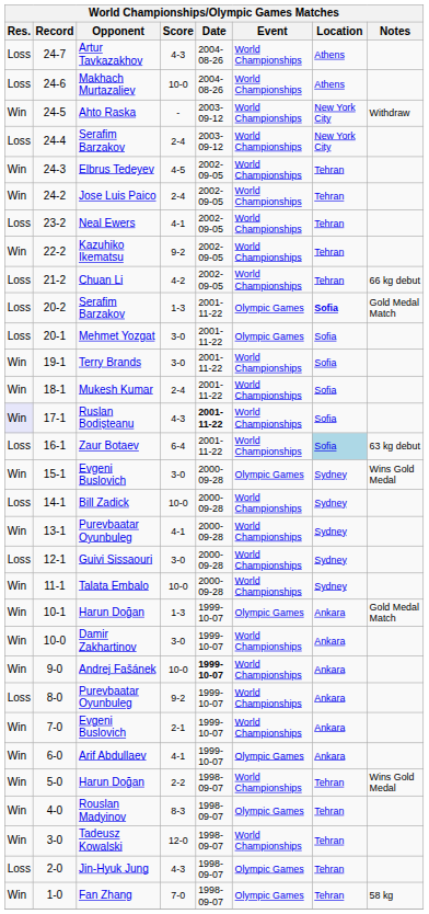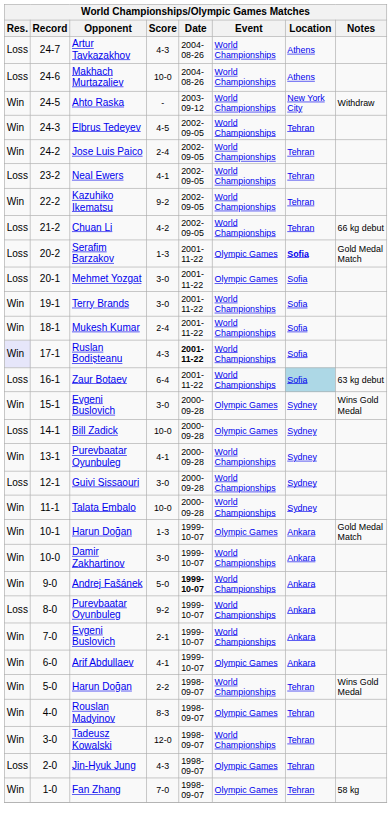 <table class="wikitable collapsible">
 <tr>
 <th colspan="8">World Championships/Olympic Games Matches</th>
 </tr>
 <tr>
 <th>Res.</th>
 <th>Record</th>
 <th>Opponent</th>
 <th>Score</th>
 <th>Date</th>
 <th>Event</th>
 <th>Location</th>
 <th>Notes</th>
 </tr>
 <tr>
 <td>Loss</td>
 <td align=center>24-7</td>
 <td align=left> <a href='#'>Artur Tavkazakhov</a></td>
 <td align=center style="font-size:88%">4-3</td>
 <td style="font-size:88%">2004-08-26</td>
 <td style="font-size:88%"><a href='#'>World Championships</a></td>
 <td style="text-align:left;font-size:88%;"> <a href='#'>Athens</a></td>
 <td style="text-align:left;font-size:88%;"></td>
 </tr>
 <tr>
 <td>Loss</td>
 <td align=center>24-6</td>
 <td align=left> <a href='#'>Makhach Murtazaliev</a></td>
 <td align=center style="font-size:88%">10-0</td>
 <td style="font-size:88%">2004-08-26</td>
 <td style="font-size:88%"><a href='#'>World Championships</a></td>
 <td style="text-align:left;font-size:88%;"> <a href='#'>Athens</a></td>
 <td style="text-align:left;font-size:88%;"></td>
 </tr>
 <tr>
 <td>Win</td>
 <td align=center>24-5</td>
 <td align=left> <a href='#'>Ahto Raska</a></td>
 <td align=center style="font-size:88%">-</td>
 <td style="font-size:88%">2003-09-12</td>
 <td style="font-size:88%"><a href='#'>World Championships</a></td>
 <td style="text-align:left;font-size:88%;"> <a href='#'>New York City</a></td>
 <td style="text-align:left;font-size:88%;">Withdraw</td>
-</tr>
-<tr>
-<td>Loss</td>
-<td align=center>24-4</td>
-<td align=left> <a href='#'>Serafim Barzakov</a></td>
-<td align=center style="font-size:88%">2-4</td>
-<td style="font-size:88%">2003-09-12</td>
-<td style="font-size:88%"><a href='#'>World Championships</a></td>
-<td style="text-align:left;font-size:88%;"> <a href='#'>New York City</a></td>
-<td style="text-align:left;font-size:88%;"></td>
 </tr>
 <tr>
 <td>Win</td>
 <td align=center>24-3</td>
 <td align=left> <a href='#'>Elbrus Tedeyev</a></td>
 <td align=center style="font-size:88%">4-5</td>
 <td style="font-size:88%">2002-09-05</td>
 <td style="font-size:88%"><a href='#'>World Championships</a></td>
 <td style="text-align:left;font-size:88%;"> <a href='#'>Tehran</a></td>
 <td style="text-align:left;font-size:88%;"></td>
 </tr>
 <tr>
 <td>Win</td>
 <td align=center>24-2</td>
 <td align=left> <a href='#'>Jose Luis Paico</a></td>
 <td align=center style="font-size:88%">2-4</td>
 <td style="font-size:88%">2002-09-05</td>
 <td style="font-size:88%"><a href='#'>World Championships</a></td>
 <td style="text-align:left;font-size:88%;"> <a href='#'>Tehran</a></td>
 <td style="text-align:left;font-size:88%;"></td>
 </tr>
 <tr>
 <td>Loss</td>
 <td align=center>23-2</td>
 <td align=left> <a href='#'>Neal Ewers</a></td>
 <td align=center style="font-size:88%">4-1</td>
 <td style="font-size:88%">2002-09-05</td>
 <td style="font-size:88%"><a href='#'>World Championships</a></td>
 <td style="text-align:left;font-size:88%;"> <a href='#'>Tehran</a></td>
 <td style="text-align:left;font-size:88%;"></td>
 </tr>
 <tr>
 <td>Win</td>
 <td align=center>22-2</td>
 <td align=left> <a href='#'>Kazuhiko Ikematsu</a></td>
 <td align=center style="font-size:88%">9-2</td>
 <td style="font-size:88%">2002-09-05</td>
 <td style="font-size:88%"><a href='#'>World Championships</a></td>
 <td style="text-align:left;font-size:88%;"> <a href='#'>Tehran</a></td>
 <td style="text-align:left;font-size:88%;"></td>
 </tr>
 <tr>
 <td>Loss</td>
 <td align=center>21-2</td>
 <td align=left> <a href='#'>Chuan Li</a></td>
 <td align=center style="font-size:88%">4-2</td>
 <td style="font-size:88%">2002-09-05</td>
 <td style="font-size:88%"><a href='#'>World Championships</a></td>
 <td style="text-align:left;font-size:88%;"> <a href='#'>Tehran</a></td>
 <td style="text-align:left;font-size:88%;">66 kg debut</td>
 </tr>
 <tr>
 <td>Loss</td>
 <td align=center>20-2</td>
 <td align=left> <a href='#'>Serafim Barzakov</a></td>
 <td align=center style="font-size:88%">1-3</td>
 <td style="font-size:88%">2001-11-22</td>
 <td style="font-size:88%"><a href='#'>Olympic Games</a></td>
 <td style="text-align:left;font-size:88%;"><strong> <a href='#'>Sofia</a></strong></td>
 <td style="text-align:left;font-size:88%;">Gold Medal Match</td>
 </tr>
 <tr>
 <td>Loss</td>
 <td align=center>20-1</td>
 <td align=left> <a href='#'>Mehmet Yozgat</a></td>
 <td align=center style="font-size:88%">3-0</td>
 <td style="font-size:88%">2001-11-22</td>
 <td style="font-size:88%"><a href='#'>Olympic Games</a></td>
 <td style="text-align:left;font-size:88%;"> <a href='#'>Sofia</a></td>
 <td style="text-align:left;font-size:88%;"></td>
 </tr>
 <tr>
 <td>Win</td>
 <td align=center>19-1</td>
 <td align=left> <a href='#'>Terry Brands</a></td>
 <td align=center style="font-size:88%">3-0</td>
 <td style="font-size:88%">2001-11-22</td>
 <td style="font-size:88%"><a href='#'>World Championships</a></td>
 <td style="text-align:left;font-size:88%;"> <a href='#'>Sofia</a></td>
 <td style="text-align:left;font-size:88%;"></td>
 </tr>
 <tr>
 <td>Win</td>
 <td align=center>18-1</td>
 <td align=left> <a href='#'>Mukesh Kumar</a></td>
 <td align=center style="font-size:88%">2-4</td>
 <td style="font-size:88%">2001-11-22</td>
 <td style="font-size:88%"><a href='#'>World Championships</a></td>
 <td style="text-align:left;font-size:88%;"> <a href='#'>Sofia</a></td>
 <td style="text-align:left;font-size:88%;"></td>
 </tr>
 <tr>
 <td style="background: lavender;">Win</td>
 <td align=center>17-1</td>
 <td align=left> <a href='#'>Ruslan Bodișteanu</a></td>
 <td align=center style="font-size:88%">4-3</td>
 <td style="font-size:88%"><strong>2001-11-22</strong></td>
 <td style="font-size:88%"><a href='#'>World Championships</a></td>
 <td style="text-align:left;font-size:88%;"> <a href='#'>Sofia</a></td>
 <td style="text-align:left;font-size:88%;"></td>
 </tr>
 <tr>
 <td>Loss</td>
 <td align=center>16-1</td>
 <td align=left> <a href='#'>Zaur Botaev</a></td>
 <td align=center style="font-size:88%">6-4</td>
 <td style="font-size:88%">2001-11-22</td>
 <td style="font-size:88%"><a href='#'>World Championships</a></td>
 <td style="background: lightblue; text-align:left;font-size:88%;"> <a href='#'>Sofia</a></td>
 <td style="text-align:left;font-size:88%;">63 kg debut</td>
 </tr>
 <tr>
 <td>Win</td>
 <td align=center>15-1</td>
 <td align=left> <a href='#'>Evgeni Buslovich</a></td>
 <td align=center style="font-size:88%">3-0</td>
 <td style="font-size:88%">2000-09-28</td>
 <td style="font-size:88%"><a href='#'>Olympic Games</a></td>
 <td style="text-align:left;font-size:88%;"> <a href='#'>Sydney</a></td>
 <td style="text-align:left;font-size:88%;">Wins Gold Medal</td>
 </tr>
 <tr>
 <td>Loss</td>
 <td align=center>14-1</td>
 <td align=left> <a href='#'>Bill Zadick</a></td>
 <td align=center style="font-size:88%">10-0</td>
 <td style="font-size:88%">2000-09-28</td>
-<td style="font-size:88%"><a href='#'>World Championships</a></td>
+<td style="font-size:88%"><a href='#'>Olympic Games</a></td>
 <td style="text-align:left;font-size:88%;"> <a href='#'>Sydney</a></td>
 <td style="text-align:left;font-size:88%;"></td>
 </tr>
 <tr>
 <td>Win</td>
 <td align=center>13-1</td>
 <td align=left> <a href='#'>Purevbaatar Oyunbuleg</a></td>
 <td align=center style="font-size:88%">4-1</td>
 <td style="font-size:88%">2000-09-28</td>
 <td style="font-size:88%"><a href='#'>World Championships</a></td>
 <td style="text-align:left;font-size:88%;"> <a href='#'>Sydney</a></td>
 <td style="text-align:left;font-size:88%;"></td>
 </tr>
 <tr>
 <td>Loss</td>
 <td align=center>12-1</td>
 <td align=left> <a href='#'>Guivi Sissaouri</a></td>
 <td align=center style="font-size:88%">3-0</td>
 <td style="font-size:88%">2000-09-28</td>
 <td style="font-size:88%"><a href='#'>World Championships</a></td>
 <td style="text-align:left;font-size:88%;"> <a href='#'>Sydney</a></td>
 <td style="text-align:left;font-size:88%;"></td>
 </tr>
 <tr>
 <td>Win</td>
 <td align=center>11-1</td>
 <td align=left> <a href='#'>Talata Embalo</a></td>
 <td align=center style="font-size:88%">10-0</td>
 <td style="font-size:88%">2000-09-28</td>
 <td style="font-size:88%"><a href='#'>World Championships</a></td>
 <td style="text-align:left;font-size:88%;"> <a href='#'>Sydney</a></td>
 <td style="text-align:left;font-size:88%;"></td>
 </tr>
 <tr>
 <td>Win</td>
 <td align=center>10-1</td>
 <td align=left> <a href='#'>Harun Doğan</a></td>
 <td align=center style="font-size:88%">1-3</td>
 <td style="font-size:88%">1999-10-07</td>
 <td style="font-size:88%"><a href='#'>Olympic Games</a></td>
 <td style="text-align:left;font-size:88%;"> <a href='#'>Ankara</a></td>
 <td style="text-align:left;font-size:88%;">Gold Medal Match</td>
 </tr>
 <tr>
 <td>Win</td>
 <td align=center>10-0</td>
 <td align=left> <a href='#'>Damir Zakhartinov</a></td>
 <td align=center style="font-size:88%">3-0</td>
 <td style="font-size:88%">1999-10-07</td>
 <td style="font-size:88%"><a href='#'>World Championships</a></td>
 <td style="text-align:left;font-size:88%;"> <a href='#'>Ankara</a></td>
 <td style="text-align:left;font-size:88%;"></td>
 </tr>
 <tr>
 <td>Win</td>
 <td align=center>9-0</td>
 <td align=left> <a href='#'>Andrej Fašánek</a></td>
-<td align=center style="font-size:88%">10-0</td>
+<td align=center style="font-size:88%">5-0</td>
 <td style="font-size:88%"><strong>1999-10-07</strong></td>
 <td style="font-size:88%"><a href='#'>World Championships</a></td>
 <td style="text-align:left;font-size:88%;"> <a href='#'>Ankara</a></td>
 <td style="text-align:left;font-size:88%;"></td>
 </tr>
 <tr>
 <td>Loss</td>
 <td align=center>8-0</td>
 <td align=left> <a href='#'>Purevbaatar Oyunbuleg</a></td>
 <td align=center style="font-size:88%">9-2</td>
 <td style="font-size:88%">1999-10-07</td>
 <td style="font-size:88%"><a href='#'>World Championships</a></td>
 <td style="text-align:left;font-size:88%;"> <a href='#'>Ankara</a></td>
 <td style="text-align:left;font-size:88%;"></td>
 </tr>
 <tr>
 <td>Win</td>
 <td align=center>7-0</td>
 <td align=left> <a href='#'>Evgeni Buslovich</a></td>
 <td align=center style="font-size:88%">2-1</td>
 <td style="font-size:88%">1999-10-07</td>
 <td style="font-size:88%"><a href='#'>World Championships</a></td>
 <td style="text-align:left;font-size:88%;"> <a href='#'>Ankara</a></td>
 <td style="text-align:left;font-size:88%;"></td>
 </tr>
 <tr>
 <td>Win</td>
 <td align=center>6-0</td>
 <td align=left> <a href='#'>Arif Abdullaev</a></td>
 <td align=center style="font-size:88%">4-1</td>
 <td style="font-size:88%">1999-10-07</td>
 <td style="font-size:88%"><a href='#'>Olympic Games</a></td>
 <td style="text-align:left;font-size:88%;"> <a href='#'>Ankara</a></td>
 <td style="text-align:left;font-size:88%;"></td>
 </tr>
 <tr>
 <td>Win</td>
 <td align=center>5-0</td>
 <td align=left> <a href='#'>Harun Doğan</a></td>
 <td align=center style="font-size:88%">2-2</td>
 <td style="font-size:88%">1998-09-07</td>
 <td style="font-size:88%"><a href='#'>World Championships</a></td>
 <td style="text-align:left;font-size:88%;"> <a href='#'>Tehran</a></td>
 <td style="text-align:left;font-size:88%;">Wins Gold Medal</td>
 </tr>
 <tr>
 <td>Win</td>
 <td align=center>4-0</td>
 <td align=left> <a href='#'>Rouslan Madyinov</a></td>
 <td align=center style="font-size:88%">8-3</td>
 <td style="font-size:88%">1998-09-07</td>
 <td style="font-size:88%"><a href='#'>Olympic Games</a></td>
 <td style="text-align:left;font-size:88%;"> <a href='#'>Tehran</a></td>
 <td style="text-align:left;font-size:88%;"></td>
 </tr>
 <tr>
 <td>Win</td>
 <td align=center>3-0</td>
 <td align=left> <a href='#'>Tadeusz Kowalski</a></td>
 <td align=center style="font-size:88%">12-0</td>
 <td style="font-size:88%">1998-09-07</td>
 <td style="font-size:88%"><a href='#'>World Championships</a></td>
 <td style="text-align:left;font-size:88%;"> <a href='#'>Tehran</a></td>
 <td style="text-align:left;font-size:88%;"></td>
 </tr>
 <tr>
 <td>Loss</td>
 <td align=center>2-0</td>
 <td align=left> <a href='#'>Jin-Hyuk Jung</a></td>
 <td align=center style="font-size:88%">4-3</td>
 <td style="font-size:88%">1998-09-07</td>
 <td style="font-size:88%"><a href='#'>Olympic Games</a></td>
 <td style="text-align:left;font-size:88%;"> <a href='#'>Tehran</a></td>
 <td style="text-align:left;font-size:88%;"></td>
 </tr>
 <tr>
 <td>Win</td>
 <td align=center>1-0</td>
 <td align=left> <a href='#'>Fan Zhang</a></td>
 <td align=center style="font-size:88%">7-0</td>
 <td style="font-size:88%">1998-09-07</td>
 <td style="font-size:88%"><a href='#'>Olympic Games</a></td>
 <td style="text-align:left;font-size:88%;"> <a href='#'>Tehran</a></td>
 <td style="text-align:left;font-size:88%;">58 kg</td>
 </tr>
 <tr>
 </tr>
 </table>
